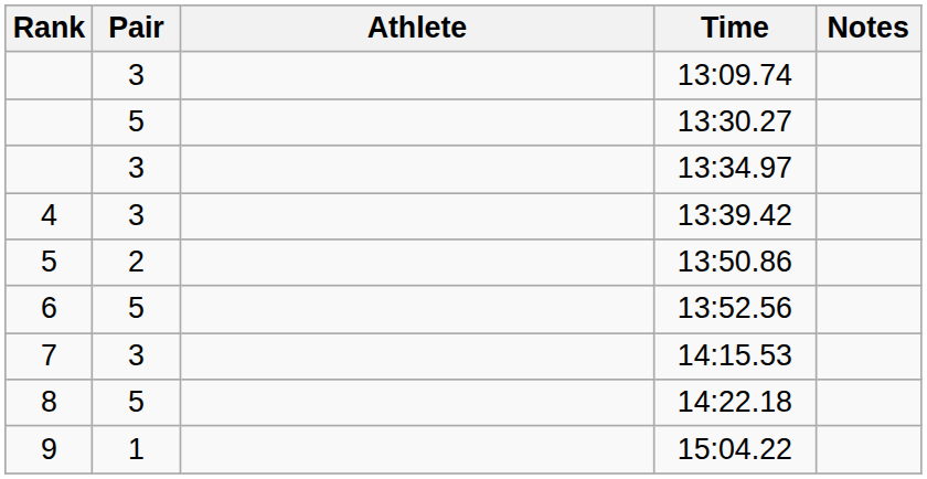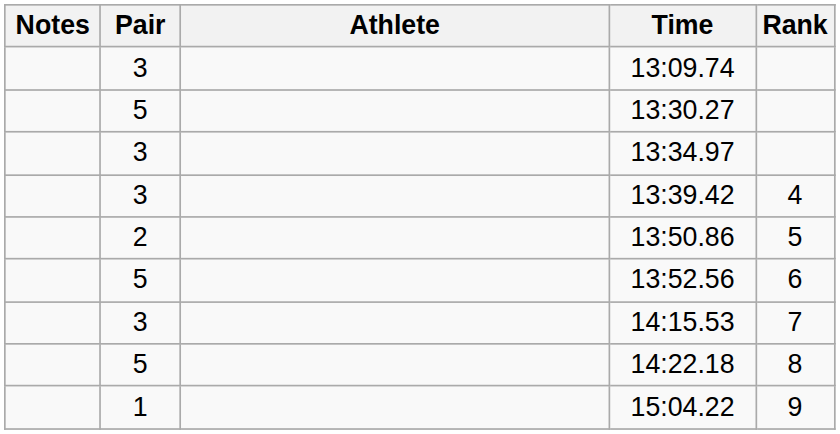 <table class=wikitable style="text-align:center">
 <tr>
-<th width=40>Rank</th>
+<th width=50>Notes</th>
 <th width=40>Pair</th>
 <th width=250>Athlete</th>
 <th width=80>Time</th>
-<th width=50>Notes</th>
+<th width=40>Rank</th>
 </tr>
 <tr>
 <td></td>
 <td>3</td>
 <td align=left></td>
 <td>13:09.74</td>
 <td></td>
 </tr>
 <tr>
 <td></td>
 <td>5</td>
 <td align=left></td>
 <td>13:30.27</td>
 <td></td>
 </tr>
 <tr>
 <td></td>
 <td>3</td>
 <td align=left></td>
 <td>13:34.97</td>
 <td></td>
 </tr>
 <tr>
-<td>4</td>
+<td></td>
 <td>3</td>
 <td align=left></td>
 <td>13:39.42</td>
-<td></td>
+<td>4</td>
 </tr>
 <tr>
-<td>5</td>
+<td></td>
 <td>2</td>
 <td align=left></td>
 <td>13:50.86</td>
-<td></td>
+<td>5</td>
 </tr>
 <tr>
-<td>6</td>
+<td></td>
 <td>5</td>
 <td align=left></td>
 <td>13:52.56</td>
-<td></td>
+<td>6</td>
 </tr>
 <tr>
-<td>7</td>
+<td></td>
 <td>3</td>
 <td align=left></td>
 <td>14:15.53</td>
-<td></td>
+<td>7</td>
 </tr>
 <tr>
-<td>8</td>
+<td></td>
 <td>5</td>
 <td align=left></td>
 <td>14:22.18</td>
-<td></td>
+<td>8</td>
 </tr>
 <tr>
-<td>9</td>
+<td></td>
 <td>1</td>
 <td align=left></td>
 <td>15:04.22</td>
-<td></td>
+<td>9</td>
 </tr>
 </table>
